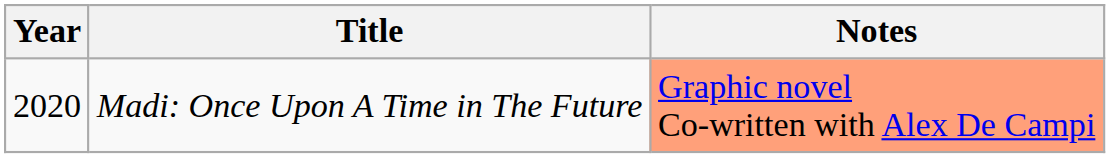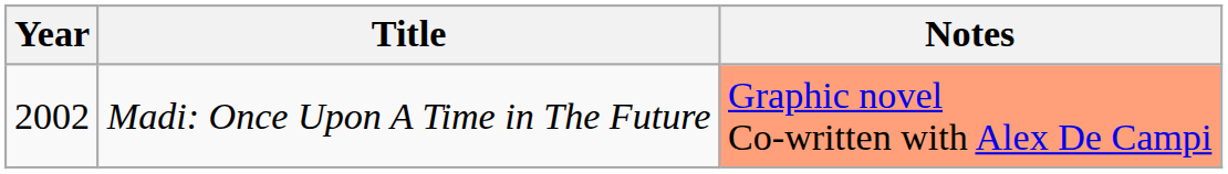 <table class="wikitable">
 <tr>
 <th>Year</th>
 <th>Title</th>
 <th>Notes</th>
 </tr>
 <tr>
-<td>2020</td>
+<td>2002</td>
 <td><em>Madi: Once Upon A Time in The Future</em></td>
 <td style="background: lightsalmon;"><a href='#'>Graphic novel</a><br>Co-written with <a href='#'>Alex De Campi</a></td>
 </tr>
 </table>
